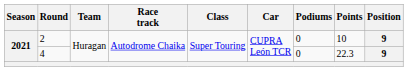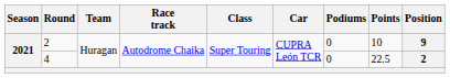 <table class="wikitable">
 <tr>
 <th>Season</th>
 <th>Round</th>
 <th>Team</th>
 <th>Race<br>track</th>
 <th>Class</th>
 <th>Car</th>
 <th>Podiums</th>
 <th>Points</th>
 <th>Position</th>
 </tr>
 <tr>
 <th rowspan="2"><strong>2021</strong></th>
 <td>2</td>
 <td rowspan="2">Huragan</td>
 <td rowspan="2"><a href='#'>Autodrome Chaika</a></td>
 <td rowspan="2"><a href='#'>Super Touring</a></td>
 <td rowspan="2"><a href='#'>CUPRA</a><br><a href='#'>León TCR</a></td>
 <td>0</td>
 <td>10</td>
 <th>9</th>
 </tr>
 <tr>
 <td>4</td>
 <td>0</td>
-<td>22.3</td>
-<th>9</th>
+<td>22.5</td>
+<th>2</th>
 </tr>
 <tr>
 <th colspan="9"><small></small></th>
 </tr>
 </table>
